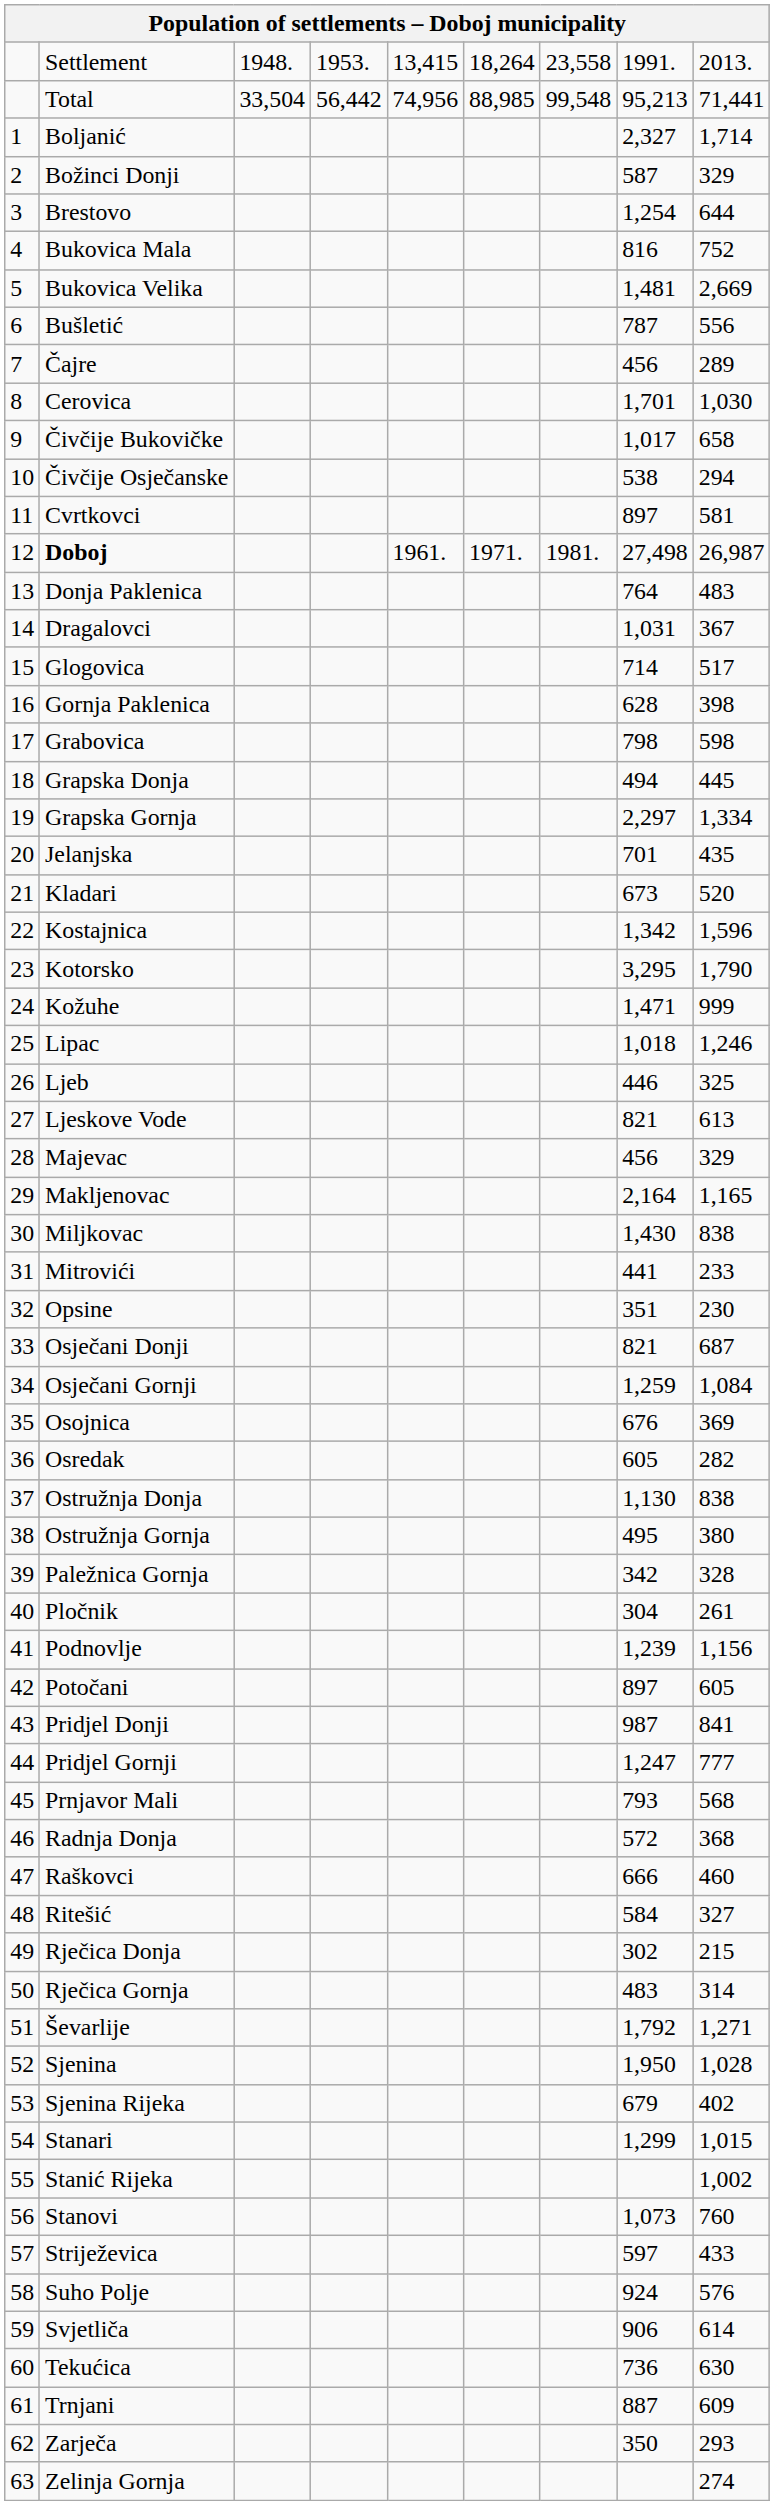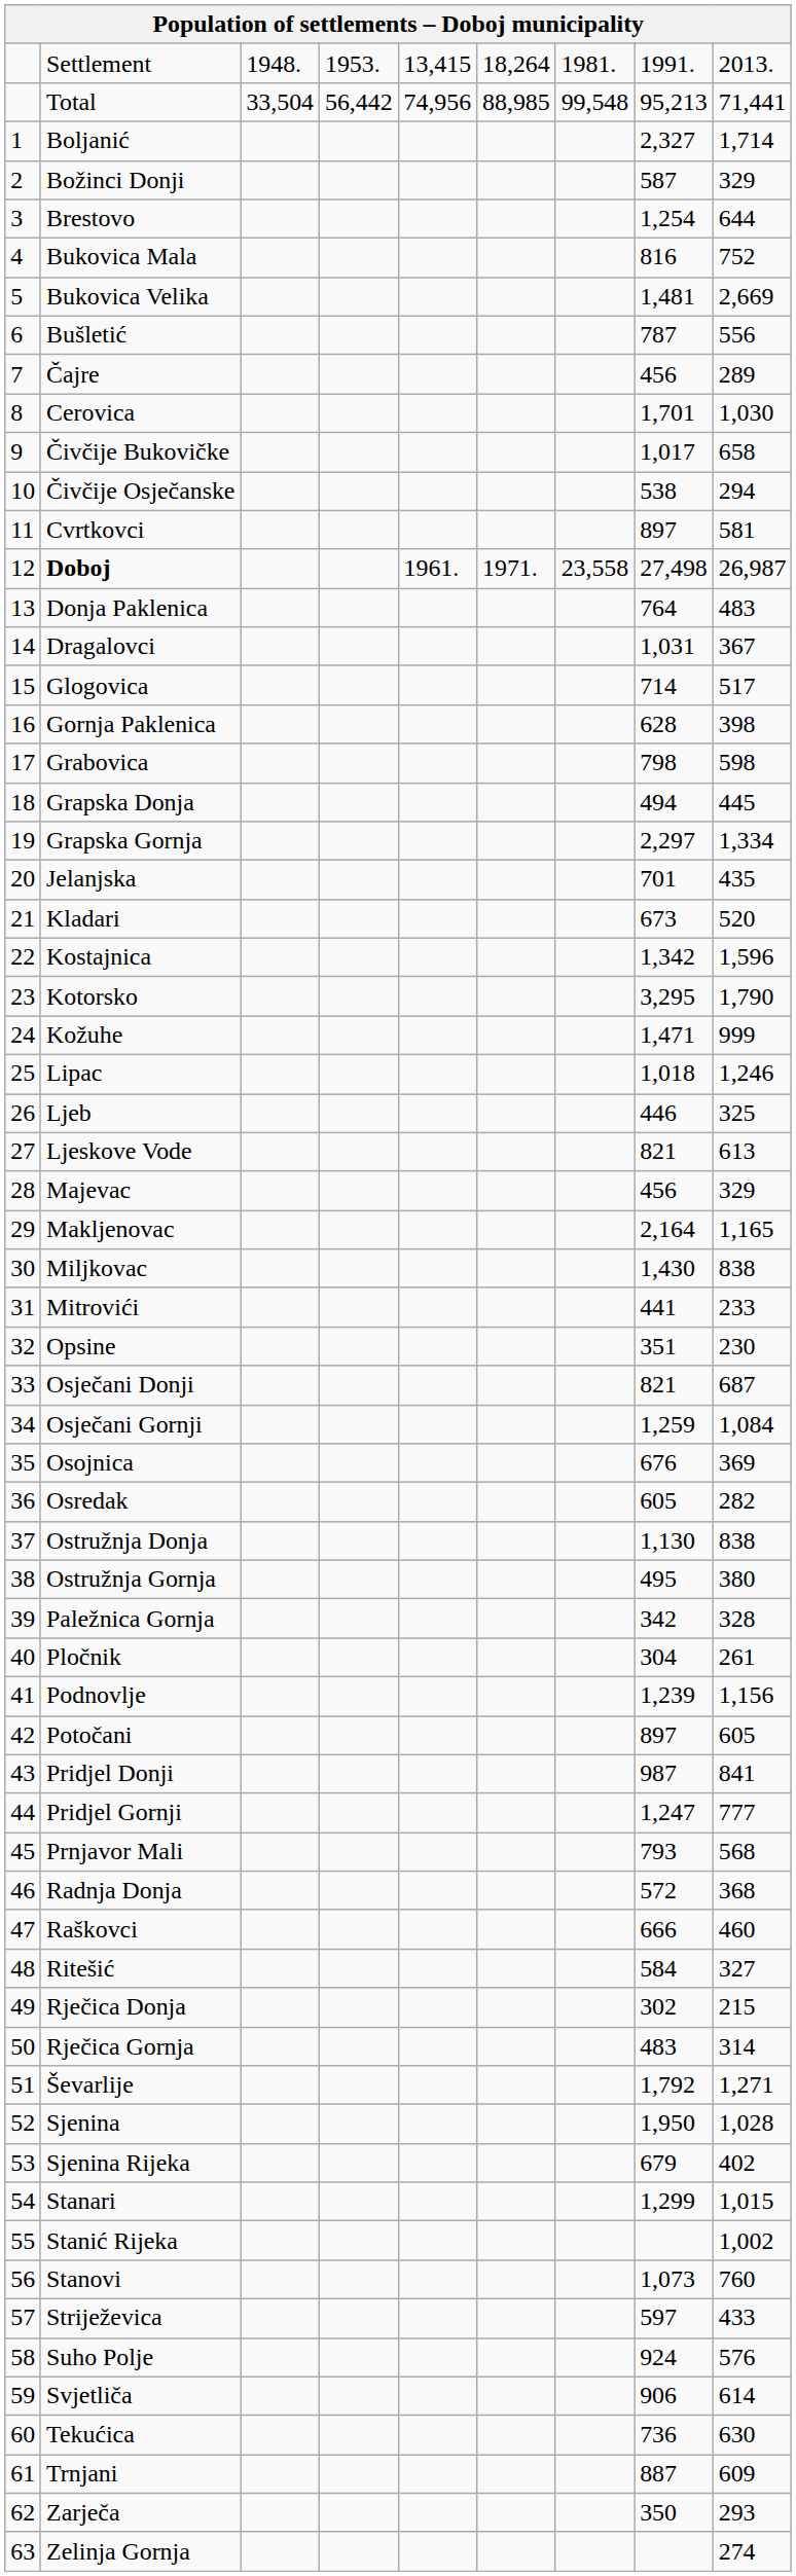 <table class="wikitable">
 <tr>
 <th colspan="9">Population of settlements – Doboj municipality</th>
 </tr>
 <tr>
 <td></td>
 <td>Settlement</td>
 <td>1948.</td>
 <td>1953.</td>
 <td>13,415</td>
 <td>18,264</td>
-<td>23,558</td>
+<td>1981.</td>
 <td>1991.</td>
 <td>2013.</td>
 </tr>
 <tr>
 <td></td>
 <td>Total</td>
 <td>33,504</td>
 <td>56,442</td>
 <td>74,956</td>
 <td>88,985</td>
 <td>99,548</td>
 <td>95,213</td>
 <td>71,441</td>
 </tr>
 <tr>
 <td>1</td>
 <td>Boljanić</td>
 <td></td>
 <td></td>
 <td></td>
 <td></td>
 <td></td>
 <td>2,327</td>
 <td>1,714</td>
 </tr>
 <tr>
 <td>2</td>
 <td>Božinci Donji</td>
 <td></td>
 <td></td>
 <td></td>
 <td></td>
 <td></td>
 <td>587</td>
 <td>329</td>
 </tr>
 <tr>
 <td>3</td>
 <td>Brestovo</td>
 <td></td>
 <td></td>
 <td></td>
 <td></td>
 <td></td>
 <td>1,254</td>
 <td>644</td>
 </tr>
 <tr>
 <td>4</td>
 <td>Bukovica Mala</td>
 <td></td>
 <td></td>
 <td></td>
 <td></td>
 <td></td>
 <td>816</td>
 <td>752</td>
 </tr>
 <tr>
 <td>5</td>
 <td>Bukovica Velika</td>
 <td></td>
 <td></td>
 <td></td>
 <td></td>
 <td></td>
 <td>1,481</td>
 <td>2,669</td>
 </tr>
 <tr>
 <td>6</td>
 <td>Bušletić</td>
 <td></td>
 <td></td>
 <td></td>
 <td></td>
 <td></td>
 <td>787</td>
 <td>556</td>
 </tr>
 <tr>
 <td>7</td>
 <td>Čajre</td>
 <td></td>
 <td></td>
 <td></td>
 <td></td>
 <td></td>
 <td>456</td>
 <td>289</td>
 </tr>
 <tr>
 <td>8</td>
 <td>Cerovica</td>
 <td></td>
 <td></td>
 <td></td>
 <td></td>
 <td></td>
 <td>1,701</td>
 <td>1,030</td>
 </tr>
 <tr>
 <td>9</td>
 <td>Čivčije Bukovičke</td>
 <td></td>
 <td></td>
 <td></td>
 <td></td>
 <td></td>
 <td>1,017</td>
 <td>658</td>
 </tr>
 <tr>
 <td>10</td>
 <td>Čivčije Osječanske</td>
 <td></td>
 <td></td>
 <td></td>
 <td></td>
 <td></td>
 <td>538</td>
 <td>294</td>
 </tr>
 <tr>
 <td>11</td>
 <td>Cvrtkovci</td>
 <td></td>
 <td></td>
 <td></td>
 <td></td>
 <td></td>
 <td>897</td>
 <td>581</td>
 </tr>
 <tr>
 <td>12</td>
 <td><strong>Doboj</strong></td>
 <td></td>
 <td></td>
 <td>1961.</td>
 <td>1971.</td>
-<td>1981.</td>
+<td>23,558</td>
 <td>27,498</td>
 <td>26,987</td>
 </tr>
 <tr>
 <td>13</td>
 <td>Donja Paklenica</td>
 <td></td>
 <td></td>
 <td></td>
 <td></td>
 <td></td>
 <td>764</td>
 <td>483</td>
 </tr>
 <tr>
 <td>14</td>
 <td>Dragalovci</td>
 <td></td>
 <td></td>
 <td></td>
 <td></td>
 <td></td>
 <td>1,031</td>
 <td>367</td>
 </tr>
 <tr>
 <td>15</td>
 <td>Glogovica</td>
 <td></td>
 <td></td>
 <td></td>
 <td></td>
 <td></td>
 <td>714</td>
 <td>517</td>
 </tr>
 <tr>
 <td>16</td>
 <td>Gornja Paklenica</td>
 <td></td>
 <td></td>
 <td></td>
 <td></td>
 <td></td>
 <td>628</td>
 <td>398</td>
 </tr>
 <tr>
 <td>17</td>
 <td>Grabovica</td>
 <td></td>
 <td></td>
 <td></td>
 <td></td>
 <td></td>
 <td>798</td>
 <td>598</td>
 </tr>
 <tr>
 <td>18</td>
 <td>Grapska Donja</td>
 <td></td>
 <td></td>
 <td></td>
 <td></td>
 <td></td>
 <td>494</td>
 <td>445</td>
 </tr>
 <tr>
 <td>19</td>
 <td>Grapska Gornja</td>
 <td></td>
 <td></td>
 <td></td>
 <td></td>
 <td></td>
 <td>2,297</td>
 <td>1,334</td>
 </tr>
 <tr>
 <td>20</td>
 <td>Jelanjska</td>
 <td></td>
 <td></td>
 <td></td>
 <td></td>
 <td></td>
 <td>701</td>
 <td>435</td>
 </tr>
 <tr>
 <td>21</td>
 <td>Kladari</td>
 <td></td>
 <td></td>
 <td></td>
 <td></td>
 <td></td>
 <td>673</td>
 <td>520</td>
 </tr>
 <tr>
 <td>22</td>
 <td>Kostajnica</td>
 <td></td>
 <td></td>
 <td></td>
 <td></td>
 <td></td>
 <td>1,342</td>
 <td>1,596</td>
 </tr>
 <tr>
 <td>23</td>
 <td>Kotorsko</td>
 <td></td>
 <td></td>
 <td></td>
 <td></td>
 <td></td>
 <td>3,295</td>
 <td>1,790</td>
 </tr>
 <tr>
 <td>24</td>
 <td>Kožuhe</td>
 <td></td>
 <td></td>
 <td></td>
 <td></td>
 <td></td>
 <td>1,471</td>
 <td>999</td>
 </tr>
 <tr>
 <td>25</td>
 <td>Lipac</td>
 <td></td>
 <td></td>
 <td></td>
 <td></td>
 <td></td>
 <td>1,018</td>
 <td>1,246</td>
 </tr>
 <tr>
 <td>26</td>
 <td>Ljeb</td>
 <td></td>
 <td></td>
 <td></td>
 <td></td>
 <td></td>
 <td>446</td>
 <td>325</td>
 </tr>
 <tr>
 <td>27</td>
 <td>Ljeskove Vode</td>
 <td></td>
 <td></td>
 <td></td>
 <td></td>
 <td></td>
 <td>821</td>
 <td>613</td>
 </tr>
 <tr>
 <td>28</td>
 <td>Majevac</td>
 <td></td>
 <td></td>
 <td></td>
 <td></td>
 <td></td>
 <td>456</td>
 <td>329</td>
 </tr>
 <tr>
 <td>29</td>
 <td>Makljenovac</td>
 <td></td>
 <td></td>
 <td></td>
 <td></td>
 <td></td>
 <td>2,164</td>
 <td>1,165</td>
 </tr>
 <tr>
 <td>30</td>
 <td>Miljkovac</td>
 <td></td>
 <td></td>
 <td></td>
 <td></td>
 <td></td>
 <td>1,430</td>
 <td>838</td>
 </tr>
 <tr>
 <td>31</td>
 <td>Mitrovići</td>
 <td></td>
 <td></td>
 <td></td>
 <td></td>
 <td></td>
 <td>441</td>
 <td>233</td>
 </tr>
 <tr>
 <td>32</td>
 <td>Opsine</td>
 <td></td>
 <td></td>
 <td></td>
 <td></td>
 <td></td>
 <td>351</td>
 <td>230</td>
 </tr>
 <tr>
 <td>33</td>
 <td>Osječani Donji</td>
 <td></td>
 <td></td>
 <td></td>
 <td></td>
 <td></td>
 <td>821</td>
 <td>687</td>
 </tr>
 <tr>
 <td>34</td>
 <td>Osječani Gornji</td>
 <td></td>
 <td></td>
 <td></td>
 <td></td>
 <td></td>
 <td>1,259</td>
 <td>1,084</td>
 </tr>
 <tr>
 <td>35</td>
 <td>Osojnica</td>
 <td></td>
 <td></td>
 <td></td>
 <td></td>
 <td></td>
 <td>676</td>
 <td>369</td>
 </tr>
 <tr>
 <td>36</td>
 <td>Osredak</td>
 <td></td>
 <td></td>
 <td></td>
 <td></td>
 <td></td>
 <td>605</td>
 <td>282</td>
 </tr>
 <tr>
 <td>37</td>
 <td>Ostružnja Donja</td>
 <td></td>
 <td></td>
 <td></td>
 <td></td>
 <td></td>
 <td>1,130</td>
 <td>838</td>
 </tr>
 <tr>
 <td>38</td>
 <td>Ostružnja Gornja</td>
 <td></td>
 <td></td>
 <td></td>
 <td></td>
 <td></td>
 <td>495</td>
 <td>380</td>
 </tr>
 <tr>
 <td>39</td>
 <td>Paležnica Gornja</td>
 <td></td>
 <td></td>
 <td></td>
 <td></td>
 <td></td>
 <td>342</td>
 <td>328</td>
 </tr>
 <tr>
 <td>40</td>
 <td>Pločnik</td>
 <td></td>
 <td></td>
 <td></td>
 <td></td>
 <td></td>
 <td>304</td>
 <td>261</td>
 </tr>
 <tr>
 <td>41</td>
 <td>Podnovlje</td>
 <td></td>
 <td></td>
 <td></td>
 <td></td>
 <td></td>
 <td>1,239</td>
 <td>1,156</td>
 </tr>
 <tr>
 <td>42</td>
 <td>Potočani</td>
 <td></td>
 <td></td>
 <td></td>
 <td></td>
 <td></td>
 <td>897</td>
 <td>605</td>
 </tr>
 <tr>
 <td>43</td>
 <td>Pridjel Donji</td>
 <td></td>
 <td></td>
 <td></td>
 <td></td>
 <td></td>
 <td>987</td>
 <td>841</td>
 </tr>
 <tr>
 <td>44</td>
 <td>Pridjel Gornji</td>
 <td></td>
 <td></td>
 <td></td>
 <td></td>
 <td></td>
 <td>1,247</td>
 <td>777</td>
 </tr>
 <tr>
 <td>45</td>
 <td>Prnjavor Mali</td>
 <td></td>
 <td></td>
 <td></td>
 <td></td>
 <td></td>
 <td>793</td>
 <td>568</td>
 </tr>
 <tr>
 <td>46</td>
 <td>Radnja Donja</td>
 <td></td>
 <td></td>
 <td></td>
 <td></td>
 <td></td>
 <td>572</td>
 <td>368</td>
 </tr>
 <tr>
 <td>47</td>
 <td>Raškovci</td>
 <td></td>
 <td></td>
 <td></td>
 <td></td>
 <td></td>
 <td>666</td>
 <td>460</td>
 </tr>
 <tr>
 <td>48</td>
 <td>Ritešić</td>
 <td></td>
 <td></td>
 <td></td>
 <td></td>
 <td></td>
 <td>584</td>
 <td>327</td>
 </tr>
 <tr>
 <td>49</td>
 <td>Rječica Donja</td>
 <td></td>
 <td></td>
 <td></td>
 <td></td>
 <td></td>
 <td>302</td>
 <td>215</td>
 </tr>
 <tr>
 <td>50</td>
 <td>Rječica Gornja</td>
 <td></td>
 <td></td>
 <td></td>
 <td></td>
 <td></td>
 <td>483</td>
 <td>314</td>
 </tr>
 <tr>
 <td>51</td>
 <td>Ševarlije</td>
 <td></td>
 <td></td>
 <td></td>
 <td></td>
 <td></td>
 <td>1,792</td>
 <td>1,271</td>
 </tr>
 <tr>
 <td>52</td>
 <td>Sjenina</td>
 <td></td>
 <td></td>
 <td></td>
 <td></td>
 <td></td>
 <td>1,950</td>
 <td>1,028</td>
 </tr>
 <tr>
 <td>53</td>
 <td>Sjenina Rijeka</td>
 <td></td>
 <td></td>
 <td></td>
 <td></td>
 <td></td>
 <td>679</td>
 <td>402</td>
 </tr>
 <tr>
 <td>54</td>
 <td>Stanari</td>
 <td></td>
 <td></td>
 <td></td>
 <td></td>
 <td></td>
 <td>1,299</td>
 <td>1,015</td>
 </tr>
 <tr>
 <td>55</td>
 <td>Stanić Rijeka</td>
 <td></td>
 <td></td>
 <td></td>
 <td></td>
 <td></td>
 <td></td>
 <td>1,002</td>
 </tr>
 <tr>
 <td>56</td>
 <td>Stanovi</td>
 <td></td>
 <td></td>
 <td></td>
 <td></td>
 <td></td>
 <td>1,073</td>
 <td>760</td>
 </tr>
 <tr>
 <td>57</td>
 <td>Striježevica</td>
 <td></td>
 <td></td>
 <td></td>
 <td></td>
 <td></td>
 <td>597</td>
 <td>433</td>
 </tr>
 <tr>
 <td>58</td>
 <td>Suho Polje</td>
 <td></td>
 <td></td>
 <td></td>
 <td></td>
 <td></td>
 <td>924</td>
 <td>576</td>
 </tr>
 <tr>
 <td>59</td>
 <td>Svjetliča</td>
 <td></td>
 <td></td>
 <td></td>
 <td></td>
 <td></td>
 <td>906</td>
 <td>614</td>
 </tr>
 <tr>
 <td>60</td>
 <td>Tekućica</td>
 <td></td>
 <td></td>
 <td></td>
 <td></td>
 <td></td>
 <td>736</td>
 <td>630</td>
 </tr>
 <tr>
 <td>61</td>
 <td>Trnjani</td>
 <td></td>
 <td></td>
 <td></td>
 <td></td>
 <td></td>
 <td>887</td>
 <td>609</td>
 </tr>
 <tr>
 <td>62</td>
 <td>Zarječa</td>
 <td></td>
 <td></td>
 <td></td>
 <td></td>
 <td></td>
 <td>350</td>
 <td>293</td>
 </tr>
 <tr>
 <td>63</td>
 <td>Zelinja Gornja</td>
 <td></td>
 <td></td>
 <td></td>
 <td></td>
 <td></td>
 <td></td>
 <td>274</td>
 </tr>
 </table>
